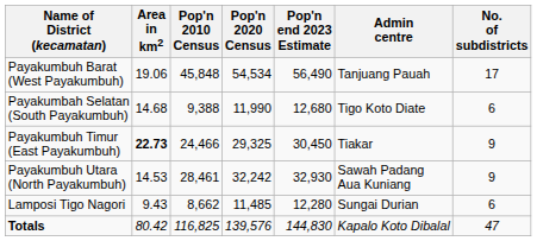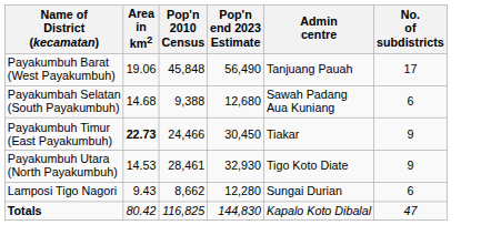 <table class="wikitable">
 <tr>
 <th>Name of <br>District <br>(<em>kecamatan</em>)</th>
 <th>Area <br>in <br>km<sup>2</sup></th>
 <th>Pop'n <br> 2010 <br>Census</th>
-<th>Pop'n <br> 2020 <br>Census</th>
 <th>Pop'n <br> end 2023 <br>Estimate</th>
 <th>Admin<br>centre</th>
 <th>No.<br>of<br>subdistricts</th>
 </tr>
 <tr>
 <td>Payakumbuh Barat <br> (West Payakumbuh)</td>
 <td align="right">19.06</td>
 <td align="right">45,848</td>
-<td align="right">54,534</td>
 <td align="right">56,490</td>
 <td>Tanjuang Pauah</td>
 <td align="center">17</td>
 </tr>
 <tr>
 <td>Payakumbah Selatan <br> (South Payakumbuh)</td>
 <td align="right">14.68</td>
 <td align="right">9,388</td>
-<td align="right">11,990</td>
 <td align="right">12,680</td>
-<td>Tigo Koto Diate</td>
+<td>Sawah Padang <br>Aua Kuniang</td>
 <td align="center">6</td>
 </tr>
 <tr>
 <td>Payakumbuh Timur <br> (East Payakumbuh)</td>
 <td align="right"><strong>22.73</strong></td>
 <td align="right">24,466</td>
-<td align="right">29,325</td>
 <td align="right">30,450</td>
 <td>Tiakar</td>
 <td align="center">9</td>
 </tr>
 <tr>
 <td>Payakumbuh Utara <br> (North Payakumbuh)</td>
 <td align="right">14.53</td>
 <td align="right">28,461</td>
-<td align="right">32,242</td>
 <td align="right">32,930</td>
-<td>Sawah Padang <br>Aua Kuniang</td>
+<td>Tigo Koto Diate</td>
 <td align="center">9</td>
 </tr>
 <tr>
 <td>Lamposi Tigo Nagori</td>
 <td align="right">9.43</td>
 <td align="right">8,662</td>
-<td align="right">11,485</td>
 <td align="right">12,280</td>
 <td>Sungai Durian</td>
 <td align="center">6</td>
 </tr>
 <tr>
 <td><strong>Totals</strong></td>
 <td align="right"><em>80.42</em></td>
 <td align="right"><em>116,825</em></td>
-<td align="right"><em>139,576</em></td>
 <td align="right"><em>144,830</em></td>
 <td><em>Kapalo Koto Dibalal</em></td>
 <td align="center"><em>47</em></td>
 </tr>
 </table>
